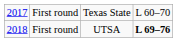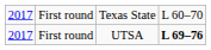 <table class="wikitable">
 <tr style="text-align:center;">
 <td><a href='#'>2017</a></td>
 <td>First round</td>
 <td>Texas State</td>
 <td>L 60–70</td>
 </tr>
 <tr style="text-align:center;">
-<td><a href='#'>2018</a></td>
+<td><a href='#'>2017</a></td>
 <td>First round</td>
 <td>UTSA</td>
 <td><strong>L 69–76</strong></td>
 </tr>
 </table>
